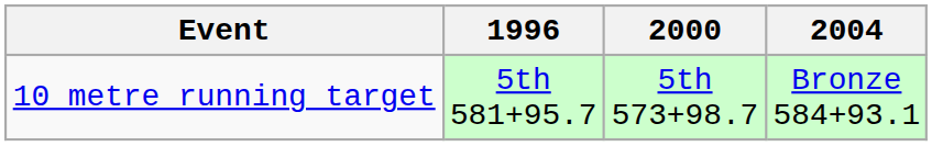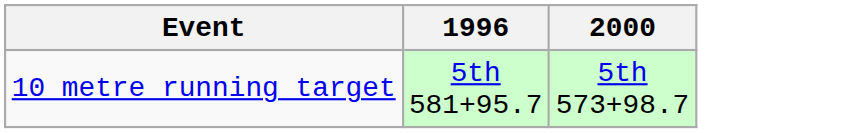 <table class="wikitable" style="text-align: center">
 <tr>
 <th>Event</th>
 <th>1996</th>
 <th>2000</th>
-<th>2004</th>
 </tr>
 <tr>
 <td align=left><a href='#'>10 metre running target</a></td>
 <td style="background: #ccffcc"><a href='#'>5th</a><br>581+95.7</td>
 <td style="background: #ccffcc"><a href='#'>5th</a><br>573+98.7</td>
-<td style="background: #ccffcc"> <a href='#'>Bronze</a><br>584+93.1</td>
 </tr>
 </table>
